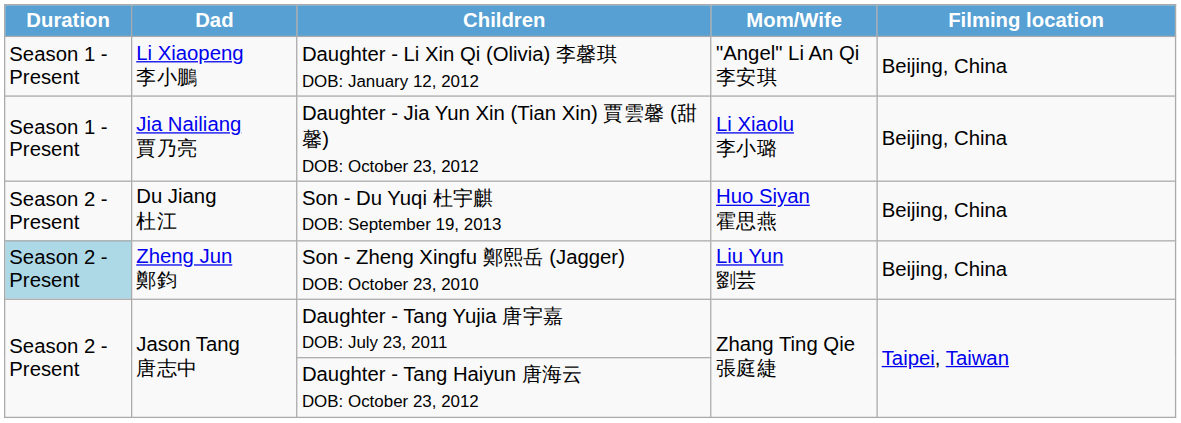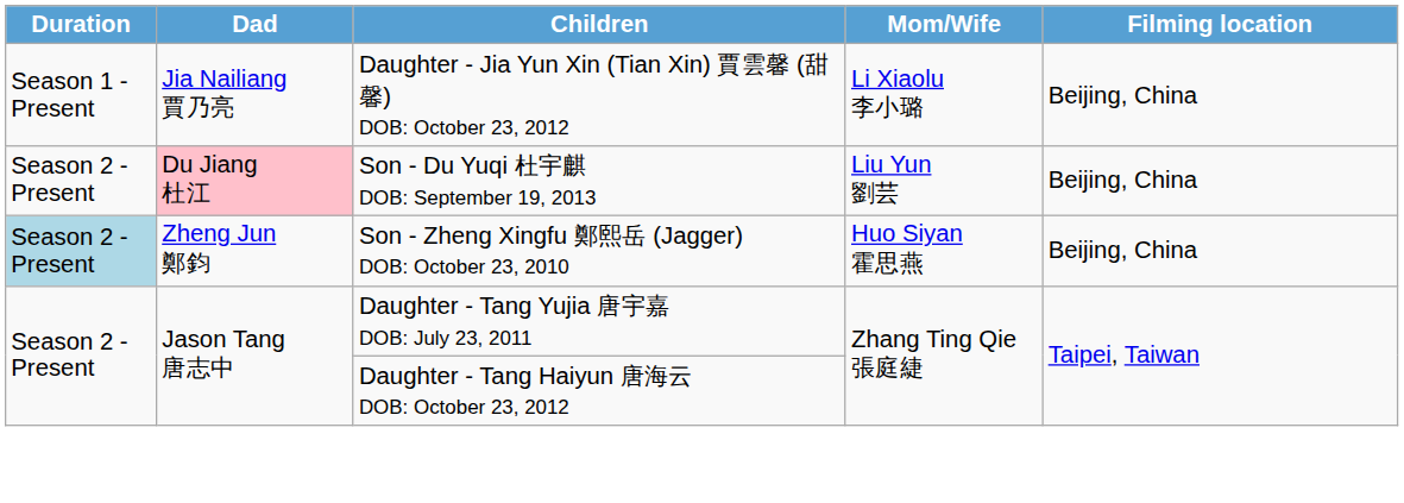 <table class="wikitable plainrowheaders" style="width:73%">
 <tr>
 <th scope="col"  style="background:#56a0d3; color:#fff; width:7%;">Duration</th>
 <th scope="col"  style="background:#56a0d3; color:#fff; width:10%;">Dad</th>
 <th scope="col"  style="background:#56a0d3; color:#fff; width:25%;">Children</th>
 <th scope="col"  style="background:#56a0d3; color:#fff; width:10%;">Mom/Wife</th>
 <th scope="col"  style="background:#56a0d3; color:#fff; width:18%;">Filming location</th>
 </tr>
 <tr>
 <td>Season 1 - Present</td>
-<td><a href='#'>Li Xiaopeng</a><br>李小鵬</td>
-<td>Daughter - Li Xin Qi (Olivia) 李馨琪<br><small>DOB: January 12, 2012</small></td>
-<td>"Angel" Li An Qi<br>李安琪</td>
-<td>Beijing, China</td>
-</tr>
-<tr>
-<td>Season 1 - Present</td>
 <td><a href='#'>Jia Nailiang</a><br>賈乃亮</td>
 <td>Daughter - Jia Yun Xin (Tian Xin) 賈雲馨 (甜馨)<br><small>DOB: October 23, 2012</small></td>
 <td><a href='#'>Li Xiaolu</a><br>李小璐</td>
 <td>Beijing, China</td>
 </tr>
 <tr>
 <td>Season 2 - Present</td>
-<td>Du Jiang<br>杜江</td>
+<td style="background: pink;">Du Jiang<br>杜江</td>
 <td>Son - Du Yuqi 杜宇麒<br><small>DOB: September 19, 2013</small></td>
-<td><a href='#'>Huo Siyan</a><br>霍思燕</td>
+<td><a href='#'>Liu Yun</a><br>劉芸</td>
 <td>Beijing, China</td>
 </tr>
 <tr>
 <td style="background: lightblue;">Season 2 - Present</td>
 <td><a href='#'>Zheng Jun</a><br>鄭鈞</td>
 <td>Son - Zheng Xingfu 鄭熙岳 (Jagger)<br><small>DOB: October 23, 2010</small></td>
-<td><a href='#'>Liu Yun</a><br>劉芸</td>
+<td><a href='#'>Huo Siyan</a><br>霍思燕</td>
 <td>Beijing, China</td>
 </tr>
 <tr>
 <td rowspan=2>Season 2 - Present</td>
 <td rowspan=2>Jason Tang<br>唐志中</td>
 <td>Daughter - Tang Yujia 唐宇嘉<br><small>DOB: July 23, 2011</small></td>
 <td rowspan=2>Zhang Ting Qie<br>張庭緁</td>
 <td rowspan=2><a href='#'>Taipei</a>, <a href='#'>Taiwan</a></td>
 </tr>
 <tr>
 <td>Daughter - Tang Haiyun 唐海云<br><small>DOB: October 23, 2012</small></td>
 </tr>
 </table>
